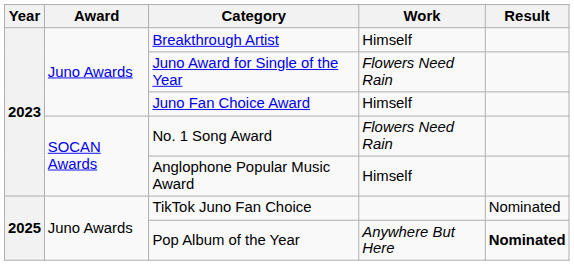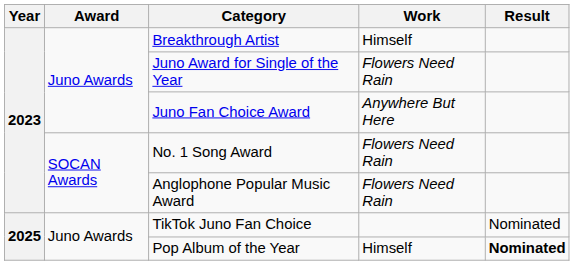 <table class="wikitable">
 <tr>
 <th scope="col">Year</th>
 <th scope="col">Award</th>
 <th scope="col">Category</th>
 <th scope="col">Work</th>
 <th scope="col">Result</th>
 </tr>
 <tr>
 <th rowspan="5">2023</th>
 <td rowspan="3"><a href='#'>Juno Awards</a></td>
 <td><a href='#'>Breakthrough Artist</a></td>
 <td>Himself</td>
 <td></td>
 </tr>
 <tr>
 <td><a href='#'>Juno Award for Single of the Year</a></td>
 <td><em>Flowers Need Rain</em></td>
 <td></td>
 </tr>
 <tr>
 <td><a href='#'>Juno Fan Choice Award</a></td>
-<td>Himself</td>
+<td><em>Anywhere But Here</em></td>
 <td></td>
 </tr>
 <tr>
 <td rowspan="2"><a href='#'>SOCAN Awards</a></td>
 <td>No. 1 Song Award</td>
 <td><em>Flowers Need Rain</em></td>
 <td></td>
 </tr>
 <tr>
 <td>Anglophone Popular Music Award</td>
-<td>Himself</td>
+<td><em>Flowers Need Rain</em></td>
 <td></td>
 </tr>
 <tr>
 <th rowspan="2">2025</th>
 <td rowspan="2">Juno Awards</td>
 <td>TikTok Juno Fan Choice</td>
 <td></td>
 <td>Nominated</td>
 </tr>
 <tr>
 <td>Pop Album of the Year</td>
-<td><em>Anywhere But Here</em></td>
+<td>Himself</td>
 <td><strong>Nominated</strong></td>
 </tr>
 </table>
